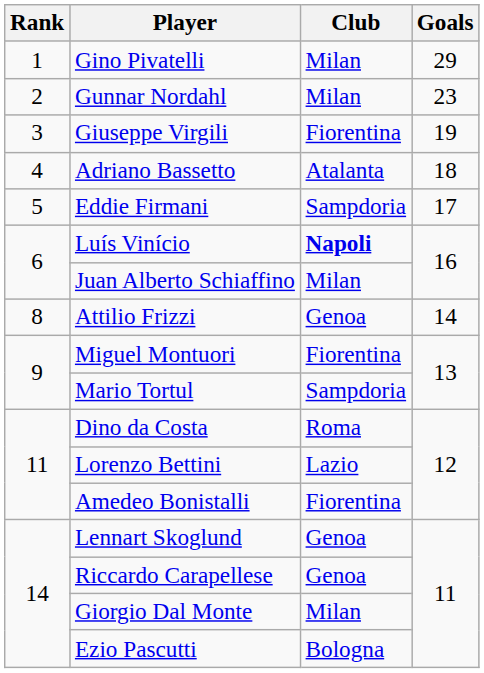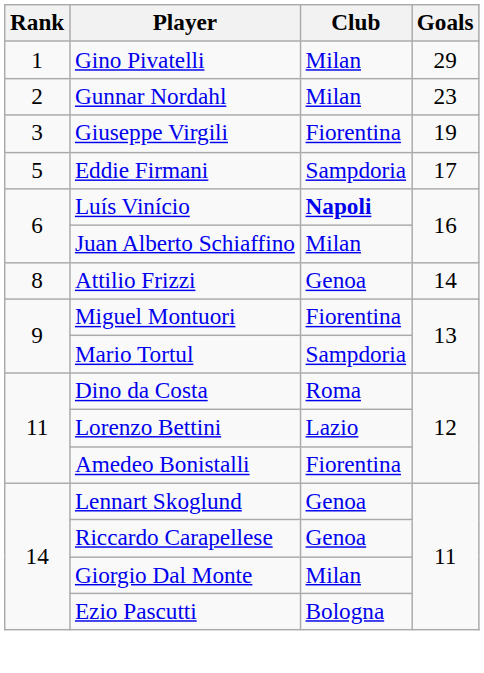 <table class="wikitable" style="text-align:center">
 <tr>
 <th>Rank</th>
 <th>Player</th>
 <th>Club</th>
 <th>Goals</th>
 </tr>
 <tr>
 <td>1</td>
 <td align="left"> <a href='#'>Gino Pivatelli</a></td>
 <td align="left"><a href='#'>Milan</a></td>
 <td>29</td>
 </tr>
 <tr>
 <td>2</td>
 <td align="left"> <a href='#'>Gunnar Nordahl</a></td>
 <td align="left"><a href='#'>Milan</a></td>
 <td>23</td>
 </tr>
 <tr>
 <td>3</td>
 <td align="left"> <a href='#'>Giuseppe Virgili</a></td>
 <td align="left"><a href='#'>Fiorentina</a></td>
 <td>19</td>
-</tr>
-<tr>
-<td>4</td>
-<td align="left"> <a href='#'>Adriano Bassetto</a></td>
-<td align="left"><a href='#'>Atalanta</a></td>
-<td>18</td>
 </tr>
 <tr>
 <td>5</td>
 <td align="left"> <a href='#'>Eddie Firmani</a></td>
 <td align="left"><a href='#'>Sampdoria</a></td>
 <td>17</td>
 </tr>
 <tr>
 <td rowspan="2">6</td>
 <td align="left"> <a href='#'>Luís Vinício</a></td>
 <td align="left"><strong><a href='#'>Napoli</a></strong></td>
 <td rowspan="2">16</td>
 </tr>
 <tr>
 <td align="left">  <a href='#'>Juan Alberto Schiaffino</a></td>
 <td align="left"><a href='#'>Milan</a></td>
 </tr>
 <tr>
 <td>8</td>
 <td align="left"> <a href='#'>Attilio Frizzi</a></td>
 <td align="left"><a href='#'>Genoa</a></td>
 <td>14</td>
 </tr>
 <tr>
 <td rowspan="2">9</td>
 <td align="left">  <a href='#'>Miguel Montuori</a></td>
 <td align="left"><a href='#'>Fiorentina</a></td>
 <td rowspan="2">13</td>
 </tr>
 <tr>
 <td align="left"> <a href='#'>Mario Tortul</a></td>
 <td align="left"><a href='#'>Sampdoria</a></td>
 </tr>
 <tr>
 <td rowspan="3">11</td>
 <td align="left">  <a href='#'>Dino da Costa</a></td>
 <td align="left"><a href='#'>Roma</a></td>
 <td rowspan="3">12</td>
 </tr>
 <tr>
 <td align="left"> <a href='#'>Lorenzo Bettini</a></td>
 <td align="left"><a href='#'>Lazio</a></td>
 </tr>
 <tr>
 <td align="left"> <a href='#'>Amedeo Bonistalli</a></td>
 <td align="left"><a href='#'>Fiorentina</a></td>
 </tr>
 <tr>
 <td rowspan="4">14</td>
 <td align="left"> <a href='#'>Lennart Skoglund</a></td>
 <td align="left"><a href='#'>Genoa</a></td>
 <td rowspan="4">11</td>
 </tr>
 <tr>
 <td align="left"> <a href='#'>Riccardo Carapellese</a></td>
 <td align="left"><a href='#'>Genoa</a></td>
 </tr>
 <tr>
 <td align="left"> <a href='#'>Giorgio Dal Monte</a></td>
 <td align="left"><a href='#'>Milan</a></td>
 </tr>
 <tr>
 <td align="left"> <a href='#'>Ezio Pascutti</a></td>
 <td align="left"><a href='#'>Bologna</a></td>
 </tr>
 </table>
